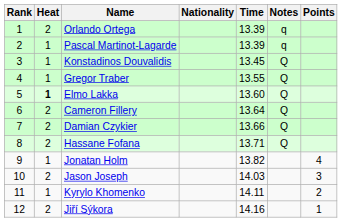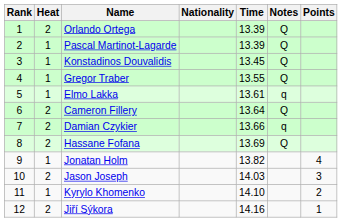 <table class="wikitable sortable" style="text-align:center; font-size:95%">
 <tr>
 <th>Rank</th>
 <th>Heat</th>
 <th>Name</th>
 <th>Nationality</th>
 <th>Time</th>
 <th>Notes</th>
 <th>Points</th>
 </tr>
 <tr bgcolor=ccffcc>
 <td>1</td>
 <td>2</td>
 <td align=left><a href='#'>Orlando Ortega</a></td>
 <td align=left></td>
 <td>13.39</td>
-<td>q</td>
+<td>Q</td>
 <td></td>
 </tr>
 <tr bgcolor=ccffcc>
 <td>2</td>
 <td>1</td>
 <td align=left><a href='#'>Pascal Martinot-Lagarde</a></td>
 <td align=left></td>
 <td>13.39</td>
-<td>q</td>
+<td>Q</td>
 <td></td>
 </tr>
 <tr bgcolor=ccffcc>
 <td>3</td>
 <td>1</td>
 <td align=left><a href='#'>Konstadinos Douvalidis</a></td>
 <td align=left></td>
 <td>13.45</td>
 <td>Q</td>
 <td></td>
 </tr>
 <tr bgcolor=ccffcc>
 <td>4</td>
 <td>1</td>
 <td align=left><a href='#'>Gregor Traber</a></td>
 <td align=left></td>
 <td>13.55</td>
 <td>Q</td>
 <td></td>
 </tr>
 <tr bgcolor=ddffdd>
 <td>5</td>
-<td><strong>1</strong></td>
+<td>1</td>
 <td align=left><a href='#'>Elmo Lakka</a></td>
 <td align=left></td>
-<td>13.60</td>
-<td>Q</td>
+<td>13.61</td>
+<td>q</td>
 <td></td>
 </tr>
 <tr bgcolor=ccffcc>
 <td>6</td>
 <td>2</td>
 <td align=left><a href='#'>Cameron Fillery</a></td>
 <td align=left></td>
 <td>13.64</td>
 <td>Q</td>
 <td></td>
 </tr>
 <tr bgcolor=ccffcc>
 <td>7</td>
 <td>2</td>
 <td align=left><a href='#'>Damian Czykier</a></td>
 <td align=left></td>
 <td>13.66</td>
-<td>Q</td>
+<td>q</td>
 <td></td>
 </tr>
 <tr bgcolor=ddffdd>
 <td>8</td>
 <td>2</td>
 <td align=left><a href='#'>Hassane Fofana</a></td>
 <td align=left></td>
-<td>13.71</td>
+<td>13.69</td>
 <td>Q</td>
 <td></td>
 </tr>
 <tr>
 <td>9</td>
 <td>1</td>
 <td align=left><a href='#'>Jonatan Holm</a></td>
 <td align=left></td>
 <td>13.82</td>
 <td></td>
 <td>4</td>
 </tr>
 <tr>
 <td>10</td>
 <td>2</td>
 <td align=left><a href='#'>Jason Joseph</a></td>
 <td align=left></td>
 <td>14.03</td>
 <td></td>
 <td>3</td>
 </tr>
 <tr>
 <td>11</td>
 <td>1</td>
 <td align=left><a href='#'>Kyrylo Khomenko</a></td>
 <td align=left></td>
-<td>14.11</td>
+<td>14.10</td>
 <td></td>
 <td>2</td>
 </tr>
 <tr>
 <td>12</td>
 <td>2</td>
 <td align=left><a href='#'>Jiří Sýkora</a></td>
 <td align=left></td>
 <td>14.16</td>
 <td></td>
 <td>1</td>
 </tr>
 </table>
